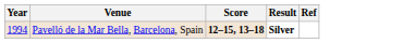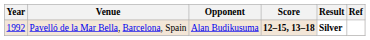 <table class="sortable wikitable" style="font-size: 90%;">
 <tr>
 <th>Year</th>
 <th>Venue</th>
+<th>Opponent</th>
 <th>Score</th>
 <th>Result</th>
 <th>Ref</th>
 </tr>
 <tr style="background:#F3E6D7">
-<td align="center"><a href='#'>1994</a></td>
+<td align="center"><a href='#'>1992</a></td>
 <td align="left"><a href='#'>Pavelló de la Mar Bella</a>, <a href='#'>Barcelona</a>, Spain</td>
+<td align="left"> <a href='#'>Alan Budikusuma</a></td>
 <td align="left"><strong>12–15, 13–18</strong></td>
 <td style="text-align:left; background:white"> <strong>Silver</strong></td>
 <td style="text-align:center; background:white"></td>
 </tr>
 </table>
